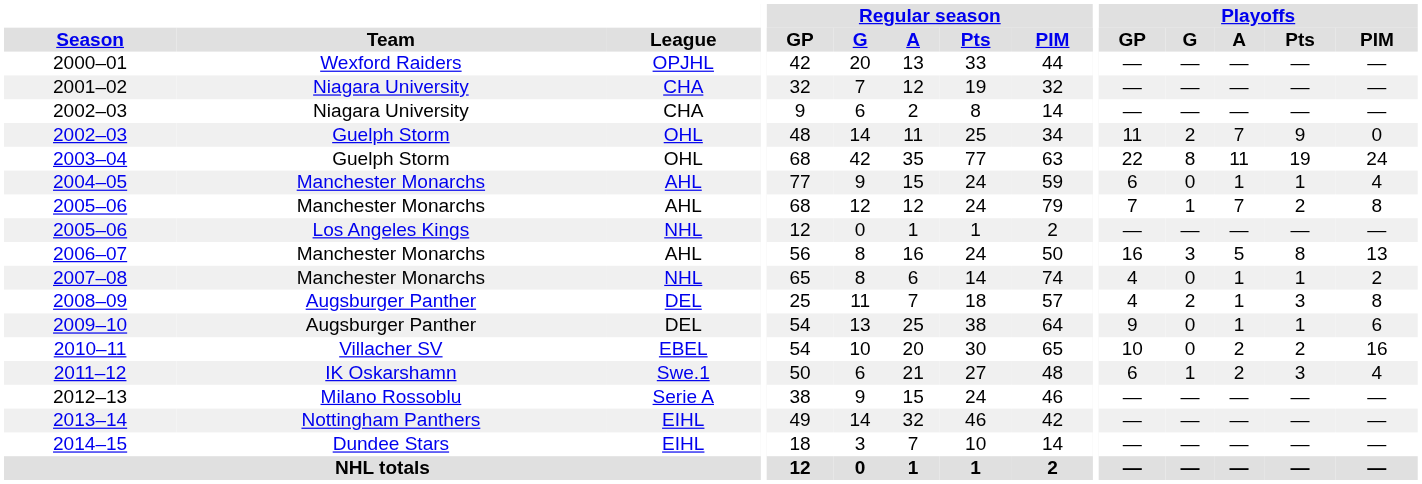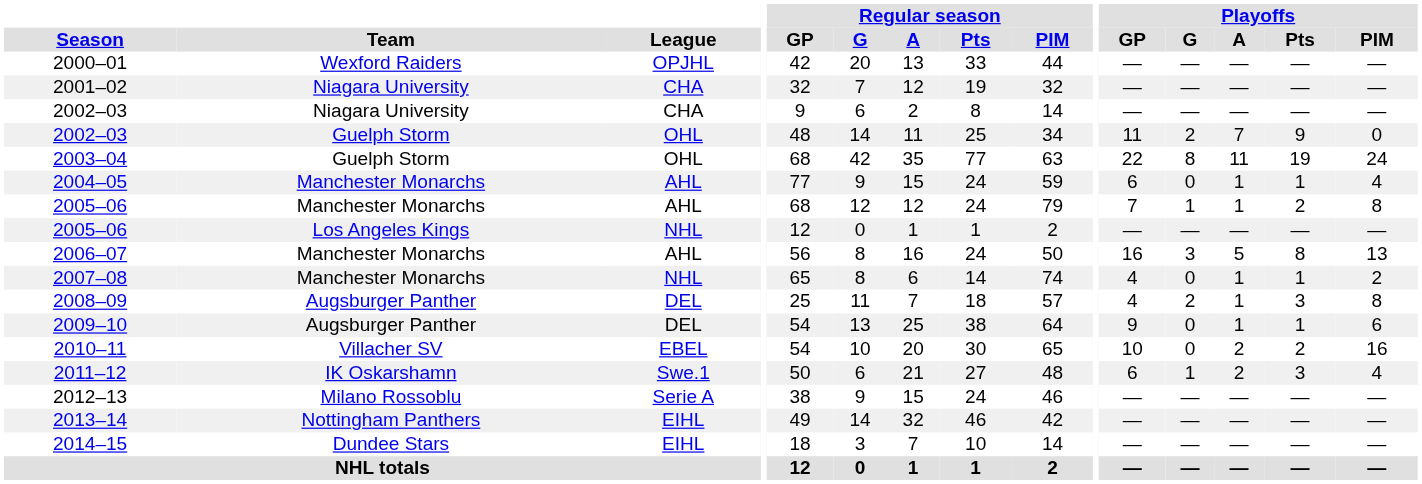 <table border="0" cellpadding="1" cellspacing="0" style="text-align:center; width:75%">
 <tr bgcolor="#e0e0e0">
 <th colspan="3" bgcolor="#ffffff"></th>
 <th rowspan="99" bgcolor="#ffffff"></th>
 <th colspan="5"><a href='#'>Regular season</a></th>
 <th rowspan="99" bgcolor="#ffffff"></th>
 <th colspan="5"><a href='#'>Playoffs</a></th>
 </tr>
 <tr bgcolor="#e0e0e0">
 <th><a href='#'>Season</a></th>
 <th>Team</th>
 <th>League</th>
 <th>GP</th>
 <th><a href='#'>G</a></th>
 <th><a href='#'>A</a></th>
 <th><a href='#'>Pts</a></th>
 <th><a href='#'>PIM</a></th>
 <th>GP</th>
 <th>G</th>
 <th>A</th>
 <th>Pts</th>
 <th>PIM</th>
 </tr>
 <tr ALIGN="center">
 <td>2000–01</td>
 <td><a href='#'>Wexford Raiders</a></td>
 <td><a href='#'>OPJHL</a></td>
 <td>42</td>
 <td>20</td>
 <td>13</td>
 <td>33</td>
 <td>44</td>
 <td>—</td>
 <td>—</td>
 <td>—</td>
 <td>—</td>
 <td>—</td>
 </tr>
 <tr ALIGN="center" bgcolor="#f0f0f0">
 <td>2001–02</td>
 <td><a href='#'>Niagara University</a></td>
 <td><a href='#'>CHA</a></td>
 <td>32</td>
 <td>7</td>
 <td>12</td>
 <td>19</td>
 <td>32</td>
 <td>—</td>
 <td>—</td>
 <td>—</td>
 <td>—</td>
 <td>—</td>
 </tr>
 <tr ALIGN="center">
 <td>2002–03</td>
 <td>Niagara University</td>
 <td>CHA</td>
 <td>9</td>
 <td>6</td>
 <td>2</td>
 <td>8</td>
 <td>14</td>
 <td>—</td>
 <td>—</td>
 <td>—</td>
 <td>—</td>
 <td>—</td>
 </tr>
 <tr ALIGN="center" bgcolor="#f0f0f0">
 <td><a href='#'>2002–03</a></td>
 <td><a href='#'>Guelph Storm</a></td>
 <td><a href='#'>OHL</a></td>
 <td>48</td>
 <td>14</td>
 <td>11</td>
 <td>25</td>
 <td>34</td>
 <td>11</td>
 <td>2</td>
 <td>7</td>
 <td>9</td>
 <td>0</td>
 </tr>
 <tr ALIGN="center">
 <td><a href='#'>2003–04</a></td>
 <td>Guelph Storm</td>
 <td>OHL</td>
 <td>68</td>
 <td>42</td>
 <td>35</td>
 <td>77</td>
 <td>63</td>
 <td>22</td>
 <td>8</td>
 <td>11</td>
 <td>19</td>
 <td>24</td>
 </tr>
 <tr ALIGN="center" bgcolor="#f0f0f0">
 <td><a href='#'>2004–05</a></td>
 <td><a href='#'>Manchester Monarchs</a></td>
 <td><a href='#'>AHL</a></td>
 <td>77</td>
 <td>9</td>
 <td>15</td>
 <td>24</td>
 <td>59</td>
 <td>6</td>
 <td>0</td>
 <td>1</td>
 <td>1</td>
 <td>4</td>
 </tr>
 <tr ALIGN="center">
 <td><a href='#'>2005–06</a></td>
 <td>Manchester Monarchs</td>
 <td>AHL</td>
 <td>68</td>
 <td>12</td>
 <td>12</td>
 <td>24</td>
 <td>79</td>
 <td>7</td>
 <td>1</td>
-<td>7</td>
+<td>1</td>
 <td>2</td>
 <td>8</td>
 </tr>
 <tr ALIGN="center" bgcolor="#f0f0f0">
 <td><a href='#'>2005–06</a></td>
 <td><a href='#'>Los Angeles Kings</a></td>
 <td><a href='#'>NHL</a></td>
 <td>12</td>
 <td>0</td>
 <td>1</td>
 <td>1</td>
 <td>2</td>
 <td>—</td>
 <td>—</td>
 <td>—</td>
 <td>—</td>
 <td>—</td>
 </tr>
 <tr ALIGN="center">
 <td><a href='#'>2006–07</a></td>
 <td>Manchester Monarchs</td>
 <td>AHL</td>
 <td>56</td>
 <td>8</td>
 <td>16</td>
 <td>24</td>
 <td>50</td>
 <td>16</td>
 <td>3</td>
 <td>5</td>
 <td>8</td>
 <td>13</td>
 </tr>
 <tr ALIGN="center" bgcolor="#f0f0f0">
 <td><a href='#'>2007–08</a></td>
 <td>Manchester Monarchs</td>
 <td><a href='#'>NHL</a></td>
 <td>65</td>
 <td>8</td>
 <td>6</td>
 <td>14</td>
 <td>74</td>
 <td>4</td>
 <td>0</td>
 <td>1</td>
 <td>1</td>
 <td>2</td>
 </tr>
 <tr ALIGN="center">
 <td><a href='#'>2008–09</a></td>
 <td><a href='#'>Augsburger Panther</a></td>
 <td><a href='#'>DEL</a></td>
 <td>25</td>
 <td>11</td>
 <td>7</td>
 <td>18</td>
 <td>57</td>
 <td>4</td>
 <td>2</td>
 <td>1</td>
 <td>3</td>
 <td>8</td>
 </tr>
 <tr ALIGN="center" bgcolor="#f0f0f0">
 <td><a href='#'>2009–10</a></td>
 <td>Augsburger Panther</td>
 <td>DEL</td>
 <td>54</td>
 <td>13</td>
 <td>25</td>
 <td>38</td>
 <td>64</td>
 <td>9</td>
 <td>0</td>
 <td>1</td>
 <td>1</td>
 <td>6</td>
 </tr>
 <tr ALIGN="center">
 <td><a href='#'>2010–11</a></td>
 <td><a href='#'>Villacher SV</a></td>
 <td><a href='#'>EBEL</a></td>
 <td>54</td>
 <td>10</td>
 <td>20</td>
 <td>30</td>
 <td>65</td>
 <td>10</td>
 <td>0</td>
 <td>2</td>
 <td>2</td>
 <td>16</td>
 </tr>
 <tr ALIGN="center" bgcolor="#f0f0f0">
 <td><a href='#'>2011–12</a></td>
 <td><a href='#'>IK Oskarshamn</a></td>
 <td><a href='#'>Swe.1</a></td>
 <td>50</td>
 <td>6</td>
 <td>21</td>
 <td>27</td>
 <td>48</td>
 <td>6</td>
 <td>1</td>
 <td>2</td>
 <td>3</td>
 <td>4</td>
 </tr>
 <tr ALIGN="center">
 <td>2012–13</td>
 <td><a href='#'>Milano Rossoblu</a></td>
 <td><a href='#'>Serie A</a></td>
 <td>38</td>
 <td>9</td>
 <td>15</td>
 <td>24</td>
 <td>46</td>
 <td>—</td>
 <td>—</td>
 <td>—</td>
 <td>—</td>
 <td>—</td>
 </tr>
 <tr ALIGN="center" bgcolor="#f0f0f0">
 <td><a href='#'>2013–14</a></td>
 <td><a href='#'>Nottingham Panthers</a></td>
 <td><a href='#'>EIHL</a></td>
 <td>49</td>
 <td>14</td>
 <td>32</td>
 <td>46</td>
 <td>42</td>
 <td>—</td>
 <td>—</td>
 <td>—</td>
 <td>—</td>
 <td>—</td>
 </tr>
 <tr ALIGN="center">
 <td><a href='#'>2014–15</a></td>
 <td><a href='#'>Dundee Stars</a></td>
 <td><a href='#'>EIHL</a></td>
 <td>18</td>
 <td>3</td>
 <td>7</td>
 <td>10</td>
 <td>14</td>
 <td>—</td>
 <td>—</td>
 <td>—</td>
 <td>—</td>
 <td>—</td>
 </tr>
 <tr bgcolor="#e0e0e0">
 <th colspan="3">NHL totals</th>
 <th>12</th>
 <th>0</th>
 <th>1</th>
 <th>1</th>
 <th>2</th>
 <th>—</th>
 <th>—</th>
 <th>—</th>
 <th>—</th>
 <th>—</th>
 </tr>
 </table>
